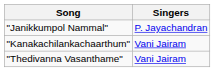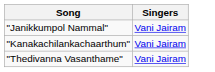 <table class="wikitable" style="font-size:95%;">
 <tr>
 <th>Song</th>
 <th>Singers</th>
 </tr>
 <tr>
 <td>"Janikkumpol Nammal"</td>
-<td><a href='#'>P. Jayachandran</a></td>
+<td><a href='#'>Vani Jairam</a></td>
 </tr>
 <tr>
 <td>"Kanakachilankachaarthum"</td>
 <td><a href='#'>Vani Jairam</a></td>
 </tr>
 <tr>
 <td>"Thedivanna Vasanthame"</td>
 <td><a href='#'>Vani Jairam</a></td>
 </tr>
 </table>
